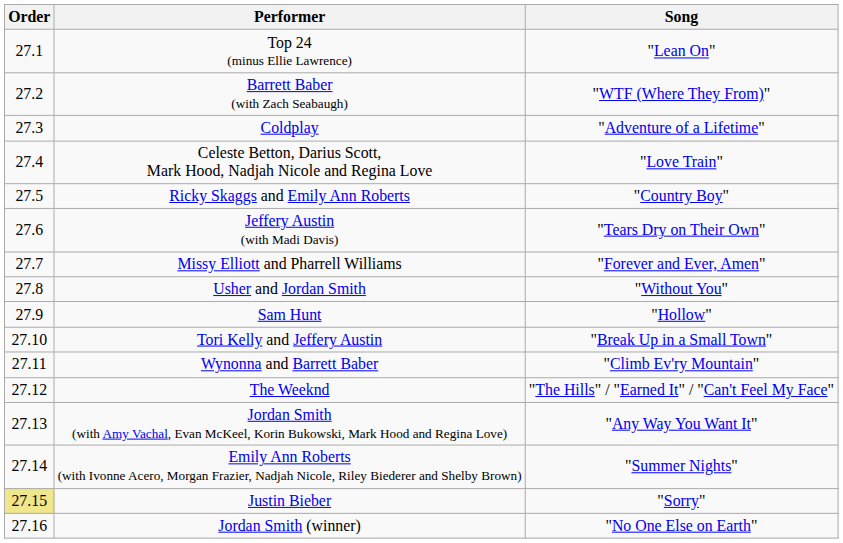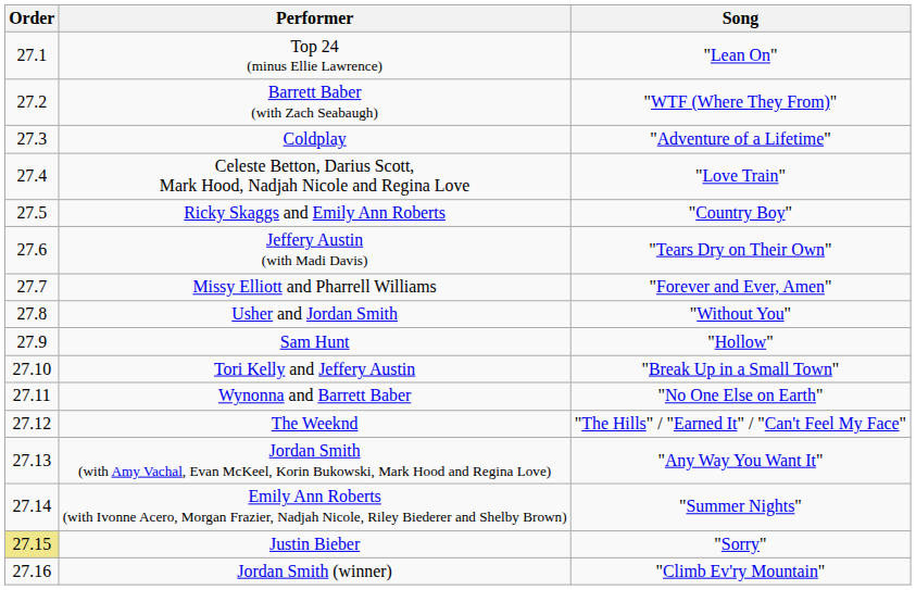 <table class="wikitable" style="text-align:center;">
 <tr>
 <th>Order</th>
 <th>Performer</th>
 <th>Song</th>
 </tr>
 <tr>
 <td>27.1</td>
 <td>Top 24<br><small>(minus Ellie Lawrence)</small></td>
 <td>"<a href='#'>Lean On</a>"</td>
 </tr>
 <tr>
 <td>27.2</td>
 <td><a href='#'>Barrett Baber</a> <br><small>(with Zach Seabaugh)</small></td>
 <td>"<a href='#'>WTF (Where They From)</a>"</td>
 </tr>
 <tr>
 <td>27.3</td>
 <td><a href='#'>Coldplay</a></td>
 <td>"<a href='#'>Adventure of a Lifetime</a>"</td>
 </tr>
 <tr>
 <td>27.4</td>
 <td>Celeste Betton, Darius Scott, <br>Mark Hood, Nadjah Nicole and Regina Love</td>
 <td>"<a href='#'>Love Train</a>"</td>
 </tr>
 <tr>
 <td>27.5</td>
 <td><a href='#'>Ricky Skaggs</a> and <a href='#'>Emily Ann Roberts</a></td>
 <td>"<a href='#'>Country Boy</a>"</td>
 </tr>
 <tr>
 <td>27.6</td>
 <td><a href='#'>Jeffery Austin</a> <br><small>(with Madi Davis)</small></td>
 <td>"<a href='#'>Tears Dry on Their Own</a>"</td>
 </tr>
 <tr>
 <td>27.7</td>
 <td><a href='#'>Missy Elliott</a> and Pharrell Williams</td>
 <td>"<a href='#'>Forever and Ever, Amen</a>"</td>
 </tr>
 <tr>
 <td>27.8</td>
 <td><a href='#'>Usher</a> and <a href='#'>Jordan Smith</a></td>
 <td>"<a href='#'>Without You</a>"</td>
 </tr>
 <tr>
 <td>27.9</td>
 <td><a href='#'>Sam Hunt</a></td>
 <td>"<a href='#'>Hollow</a>"</td>
 </tr>
 <tr>
 <td>27.10</td>
 <td><a href='#'>Tori Kelly</a> and <a href='#'>Jeffery Austin</a></td>
 <td>"<a href='#'>Break Up in a Small Town</a>"</td>
 </tr>
 <tr>
 <td>27.11</td>
 <td><a href='#'>Wynonna</a> and <a href='#'>Barrett Baber</a></td>
-<td>"<a href='#'>Climb Ev'ry Mountain</a>"</td>
+<td>"<a href='#'>No One Else on Earth</a>"</td>
 </tr>
 <tr>
 <td>27.12</td>
 <td><a href='#'>The Weeknd</a></td>
 <td>"<a href='#'>The Hills</a>" / "<a href='#'>Earned It</a>" / "<a href='#'>Can't Feel My Face</a>"</td>
 </tr>
 <tr>
 <td>27.13</td>
 <td><a href='#'>Jordan Smith</a> <br><small>(with <a href='#'>Amy Vachal</a>, Evan McKeel, Korin Bukowski, Mark Hood and Regina Love)</small></td>
 <td>"<a href='#'>Any Way You Want It</a>"</td>
 </tr>
 <tr>
 <td>27.14</td>
 <td><a href='#'>Emily Ann Roberts</a> <br><small>(with Ivonne Acero, Morgan Frazier, Nadjah Nicole, Riley Biederer and Shelby Brown)</small></td>
 <td>"<a href='#'>Summer Nights</a>"</td>
 </tr>
 <tr>
 <td style="background: khaki;">27.15</td>
 <td><a href='#'>Justin Bieber</a></td>
 <td>"<a href='#'>Sorry</a>"</td>
 </tr>
 <tr>
 <td>27.16</td>
 <td><a href='#'>Jordan Smith</a> (winner)</td>
-<td>"<a href='#'>No One Else on Earth</a>"</td>
+<td>"<a href='#'>Climb Ev'ry Mountain</a>"</td>
 </tr>
 </table>
